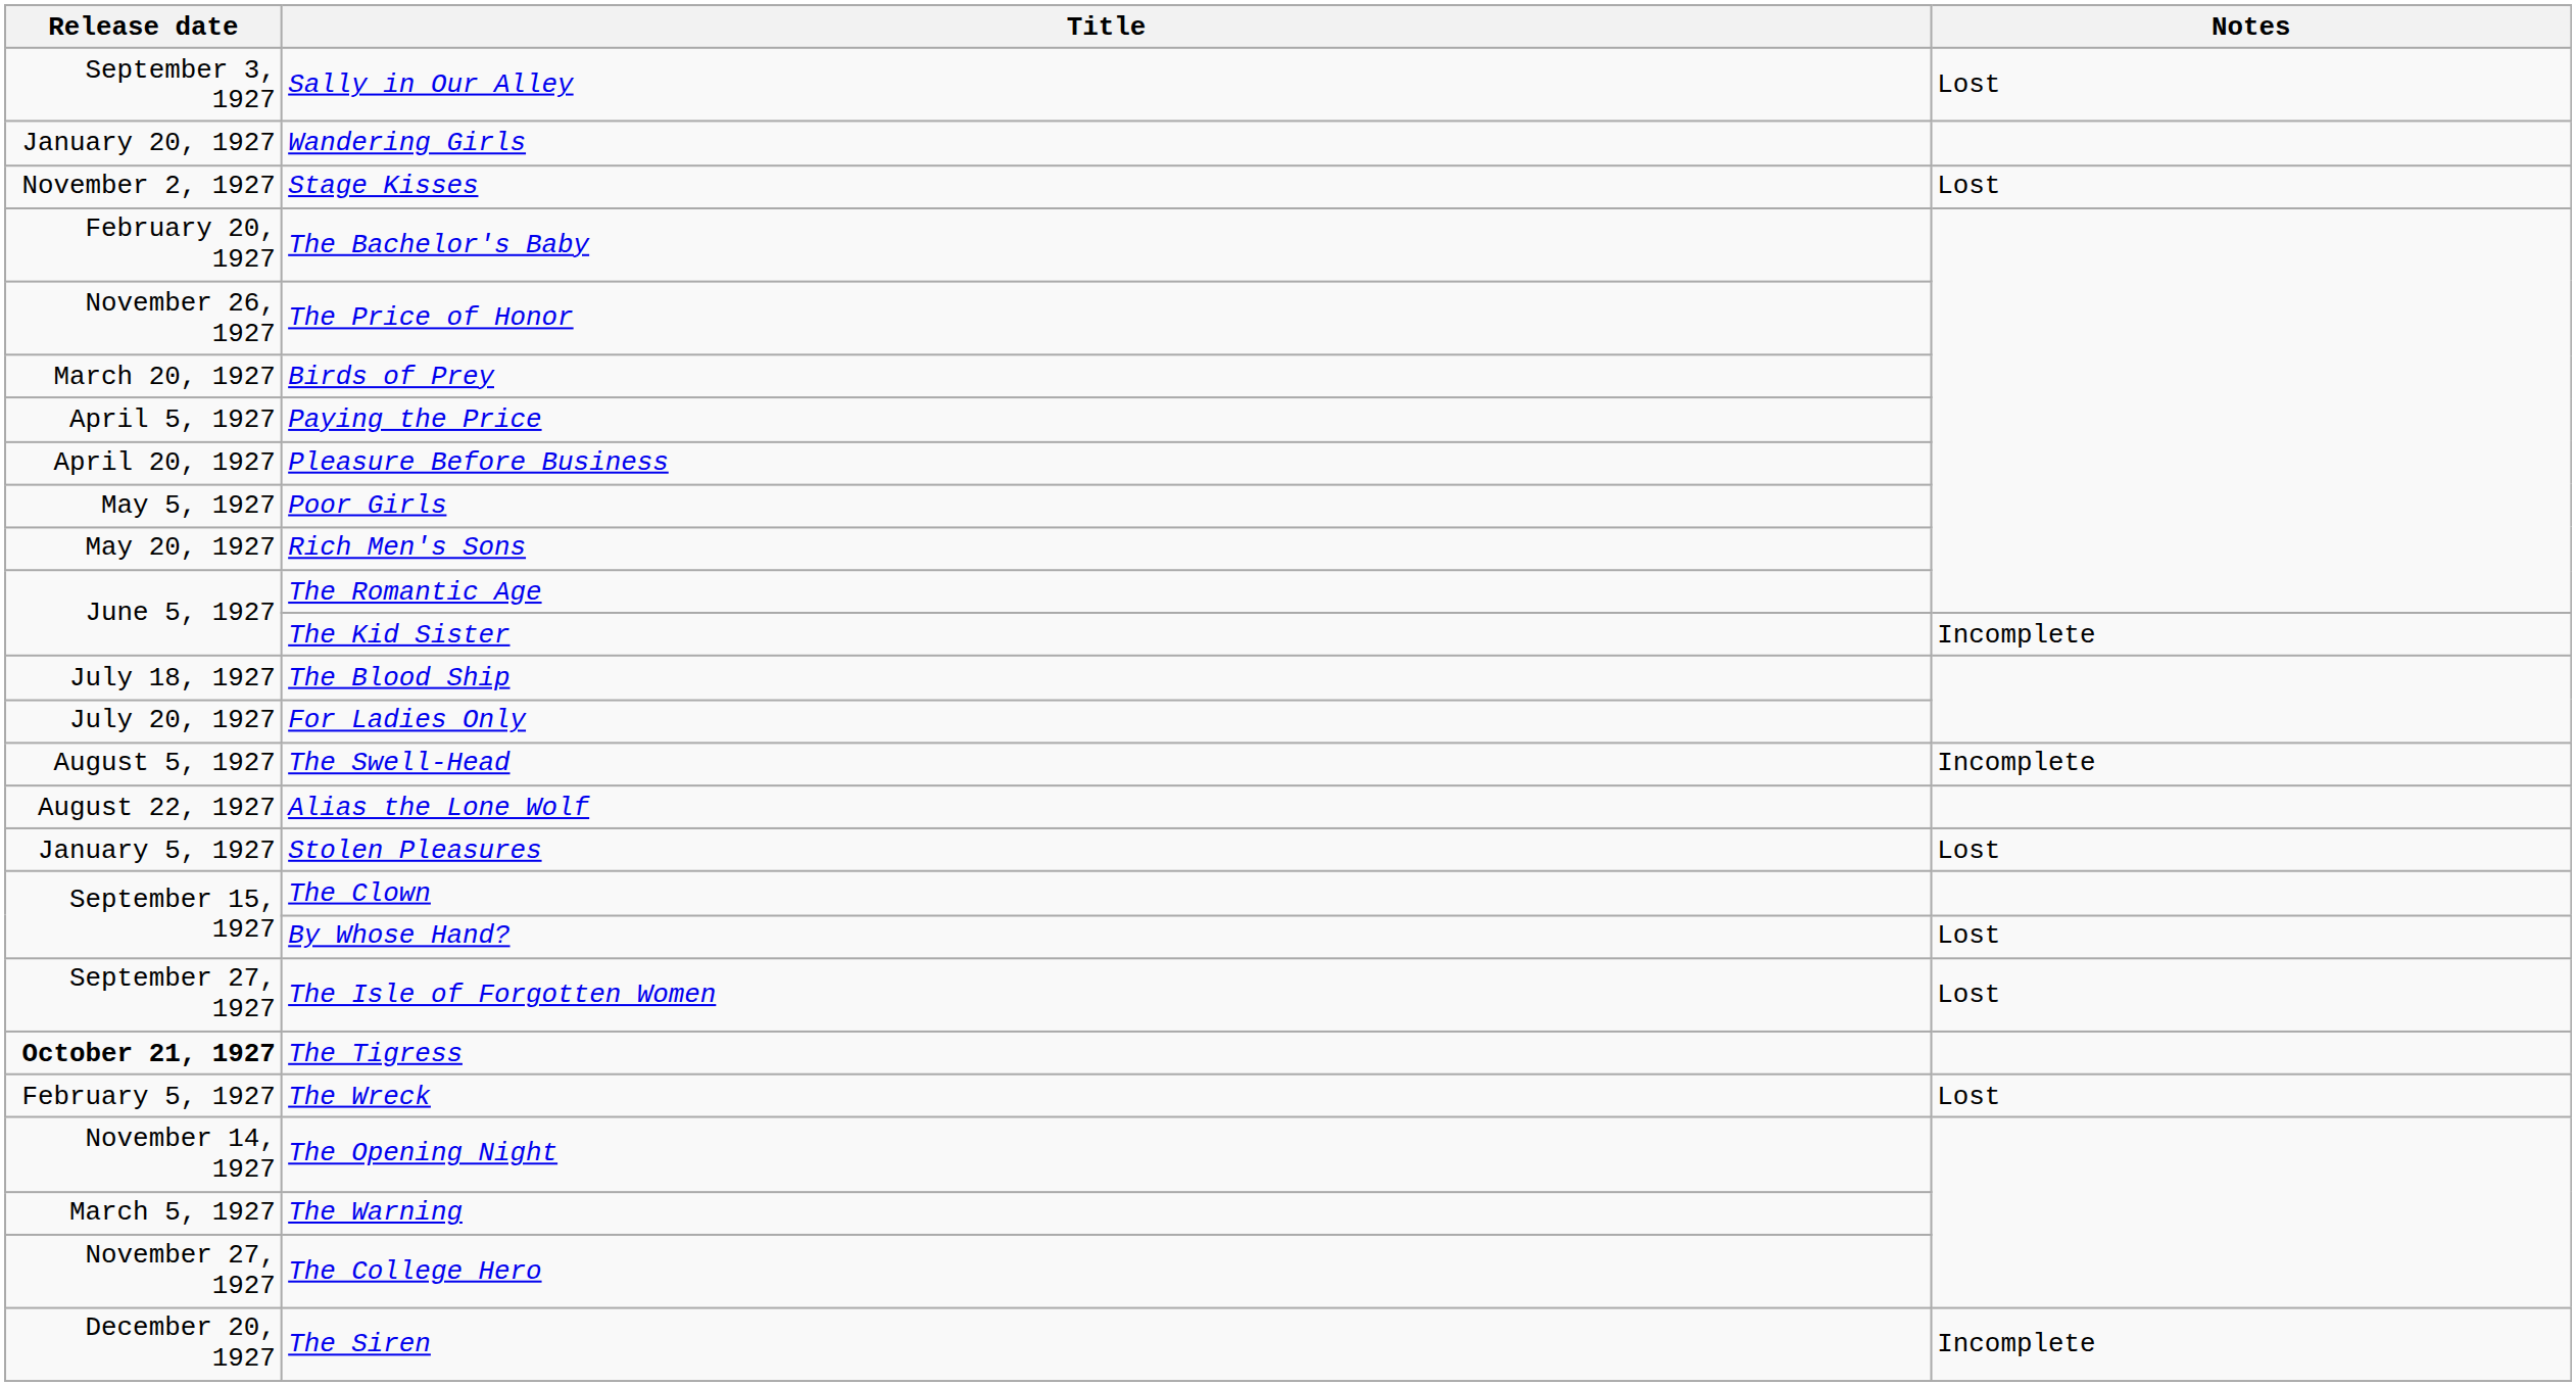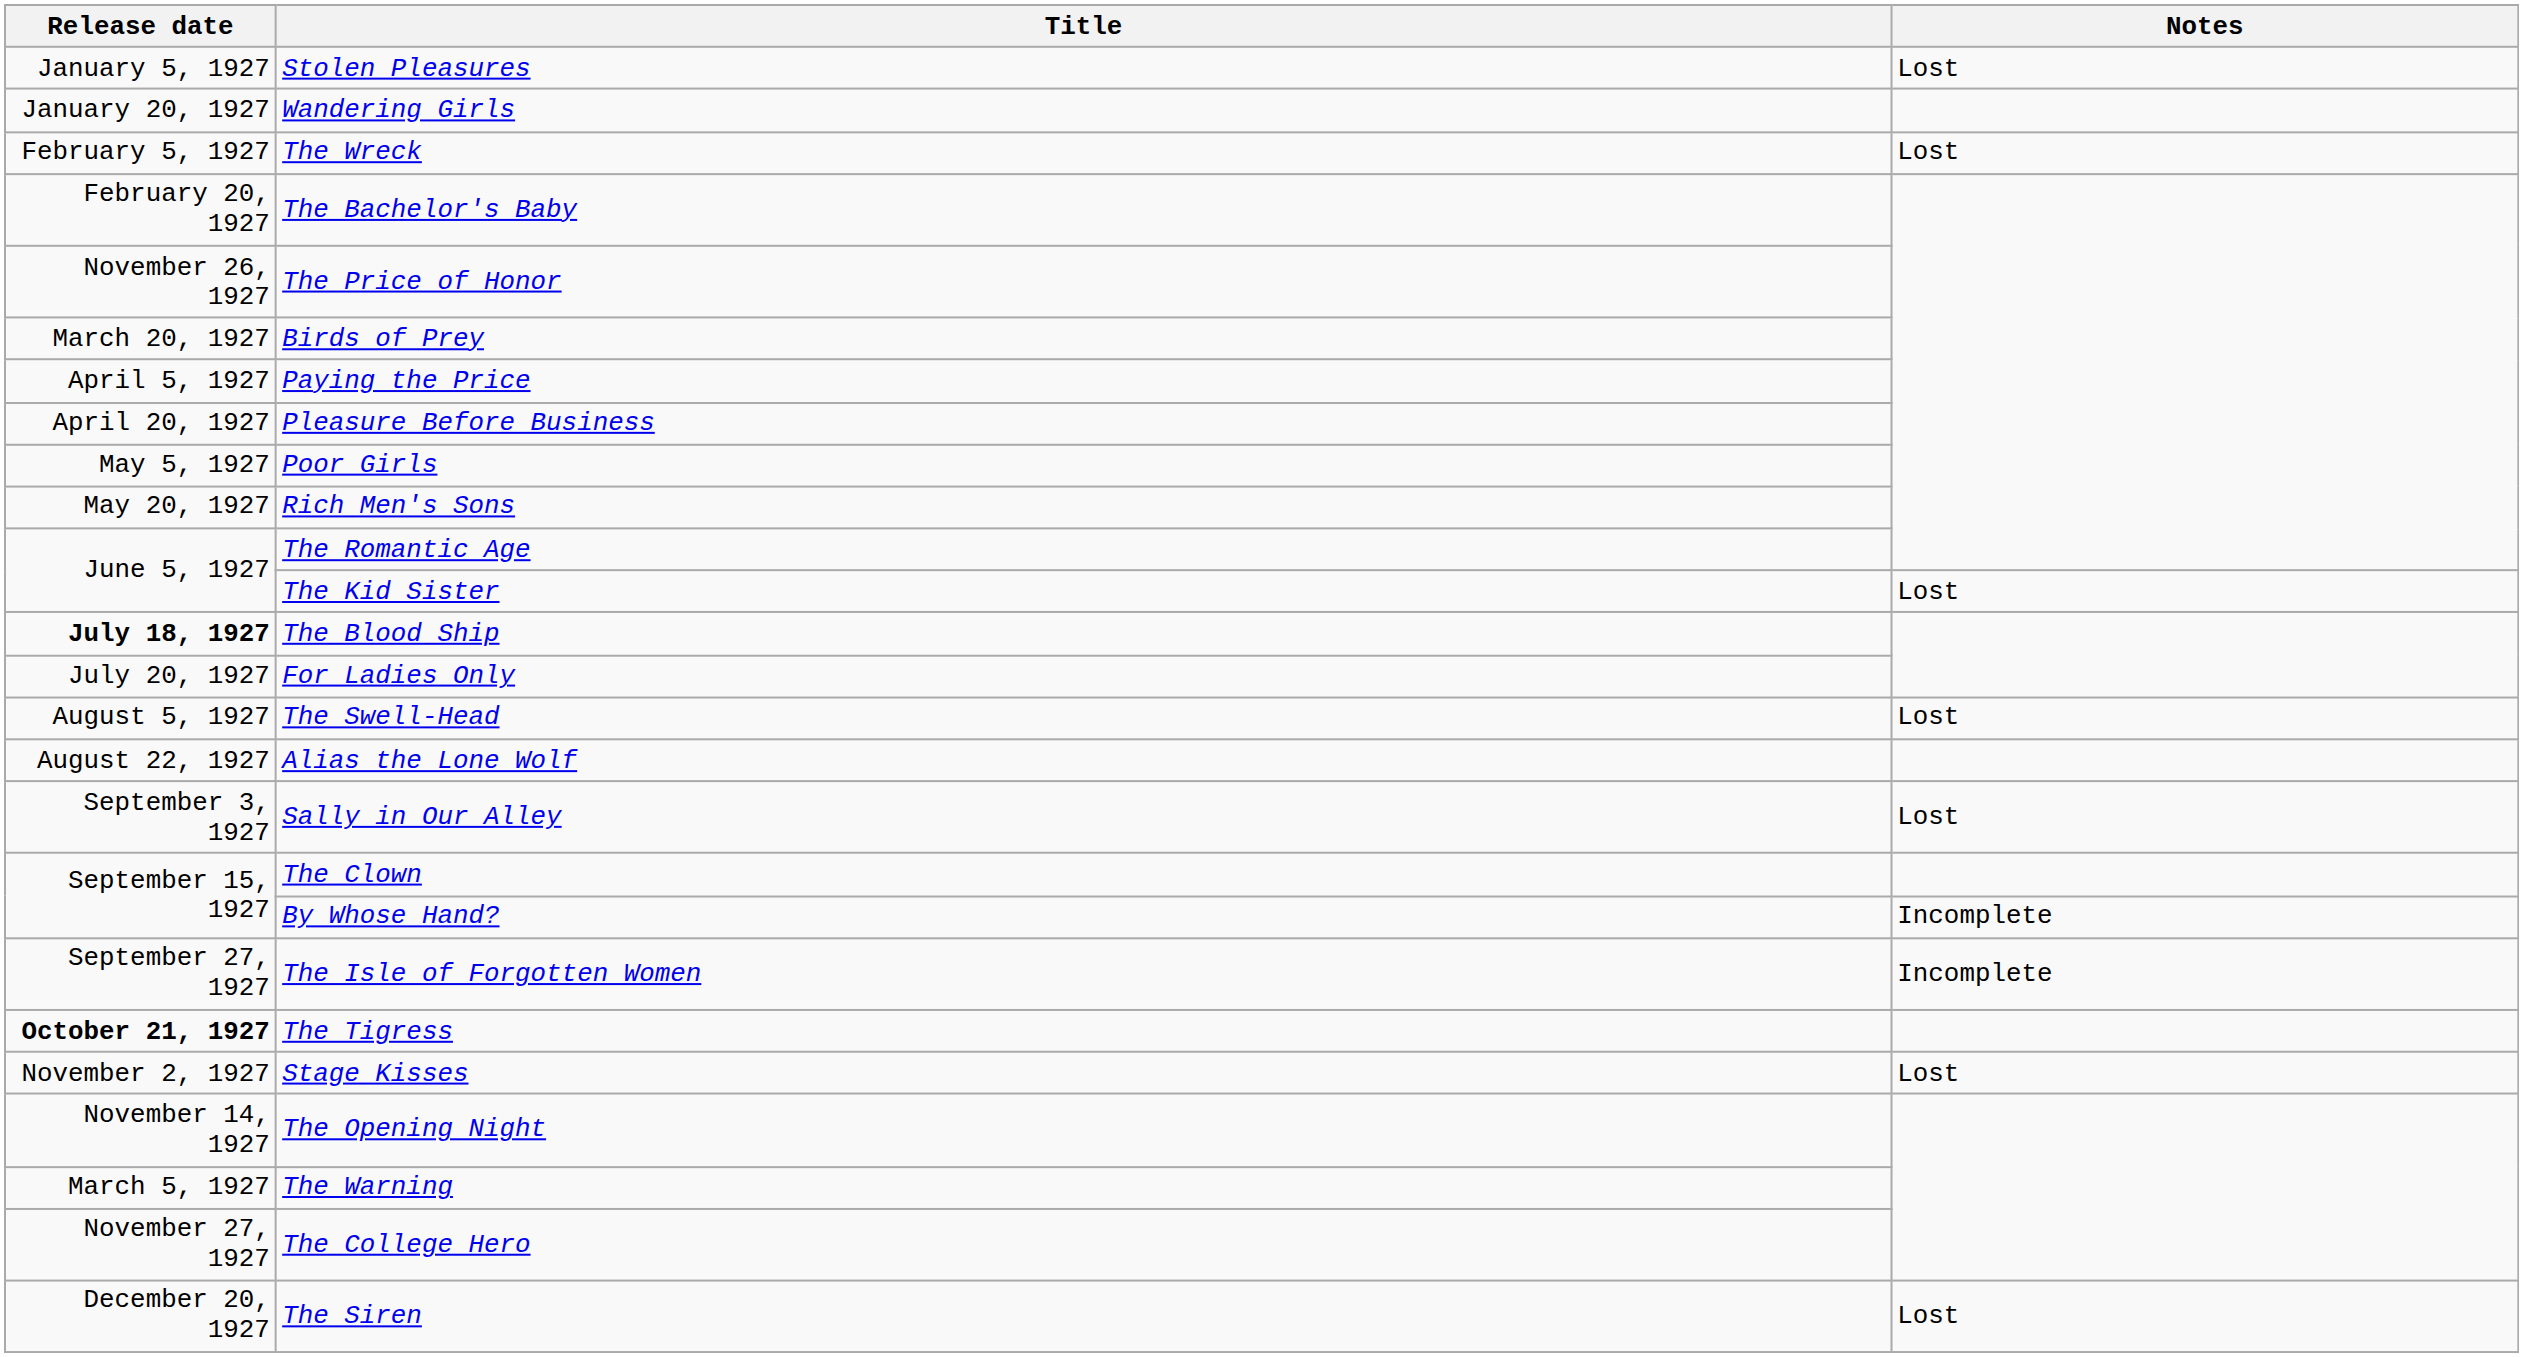 <table class="wikitable sortable" style="width:100%;">
 <tr>
 <th scope="col" style="width:130px;">Release date</th>
 <th>Title</th>
 <th>Notes</th>
 </tr>
 <tr>
-<td style="text-align:right;">September 3, 1927</td>
-<td><em><a href='#'>Sally in Our Alley</a></em></td>
+<td style="text-align:right;">January 5, 1927</td>
+<td><em><a href='#'>Stolen Pleasures</a></em></td>
 <td>Lost</td>
 </tr>
 <tr>
 <td style="text-align:right;">January 20, 1927</td>
 <td><em><a href='#'>Wandering Girls</a></em></td>
 </tr>
 <tr>
-<td style="text-align:right;">November 2, 1927</td>
-<td><em><a href='#'>Stage Kisses</a></em></td>
+<td style="text-align:right;">February 5, 1927</td>
+<td><em><a href='#'>The Wreck</a></em></td>
 <td>Lost</td>
 </tr>
 <tr>
 <td style="text-align:right;">February 20, 1927</td>
 <td><em><a href='#'>The Bachelor's Baby</a></em></td>
 </tr>
 <tr>
 <td style="text-align:right;">November 26, 1927</td>
 <td><em><a href='#'>The Price of Honor</a></em></td>
 </tr>
 <tr>
 <td style="text-align:right;">March 20, 1927</td>
 <td><em><a href='#'>Birds of Prey</a></em></td>
 </tr>
 <tr>
 <td style="text-align:right;">April 5, 1927</td>
 <td><em><a href='#'>Paying the Price</a></em></td>
 </tr>
 <tr>
 <td style="text-align:right;">April 20, 1927</td>
 <td><em><a href='#'>Pleasure Before Business</a></em></td>
 </tr>
 <tr>
 <td style="text-align:right;">May 5, 1927</td>
 <td><em><a href='#'>Poor Girls</a></em></td>
 </tr>
 <tr>
 <td style="text-align:right;">May 20, 1927</td>
 <td><em><a href='#'>Rich Men's Sons</a></em></td>
 </tr>
 <tr>
 <td style="text-align:right;" rowspan="2">June 5, 1927</td>
 <td><em><a href='#'>The Romantic Age</a></em></td>
 </tr>
 <tr>
 <td><em><a href='#'>The Kid Sister</a></em></td>
-<td>Incomplete</td>
+<td>Lost</td>
 </tr>
 <tr>
-<td style="text-align:right;">July 18, 1927</td>
+<td style="text-align:right;"><strong>July 18, 1927</strong></td>
 <td><em><a href='#'>The Blood Ship</a></em></td>
 </tr>
 <tr>
 <td style="text-align:right;">July 20, 1927</td>
 <td><em><a href='#'>For Ladies Only</a></em></td>
 </tr>
 <tr>
 <td style="text-align:right;">August 5, 1927</td>
 <td><em><a href='#'>The Swell-Head</a></em></td>
-<td>Incomplete</td>
+<td>Lost</td>
 </tr>
 <tr>
 <td style="text-align:right;">August 22, 1927</td>
 <td><em><a href='#'>Alias the Lone Wolf</a></em></td>
 </tr>
 <tr>
-<td style="text-align:right;">January 5, 1927</td>
-<td><em><a href='#'>Stolen Pleasures</a></em></td>
+<td style="text-align:right;">September 3, 1927</td>
+<td><em><a href='#'>Sally in Our Alley</a></em></td>
 <td>Lost</td>
 </tr>
 <tr>
 <td style="text-align:right;" rowspan="2">September 15, 1927</td>
 <td><em><a href='#'>The Clown</a></em></td>
 </tr>
 <tr>
 <td><em><a href='#'>By Whose Hand?</a></em></td>
-<td>Lost</td>
+<td>Incomplete</td>
 </tr>
 <tr>
 <td style="text-align:right;">September 27, 1927</td>
 <td><em><a href='#'>The Isle of Forgotten Women</a></em></td>
-<td>Lost</td>
+<td>Incomplete</td>
 </tr>
 <tr>
 <td style="text-align:right;"><strong>October 21, 1927</strong></td>
 <td><em><a href='#'>The Tigress</a></em></td>
 </tr>
 <tr>
-<td style="text-align:right;">February 5, 1927</td>
-<td><em><a href='#'>The Wreck</a></em></td>
+<td style="text-align:right;">November 2, 1927</td>
+<td><em><a href='#'>Stage Kisses</a></em></td>
 <td>Lost</td>
 </tr>
 <tr>
 <td style="text-align:right;">November 14, 1927</td>
 <td><em><a href='#'>The Opening Night</a></em></td>
 </tr>
 <tr>
 <td style="text-align:right;">March 5, 1927</td>
 <td><em><a href='#'>The Warning</a></em></td>
 </tr>
 <tr>
 <td style="text-align:right;">November 27, 1927</td>
 <td><em><a href='#'>The College Hero</a></em></td>
 </tr>
 <tr>
 <td style="text-align:right;">December 20, 1927</td>
 <td><em><a href='#'>The Siren</a></em></td>
-<td>Incomplete</td>
+<td>Lost</td>
 </tr>
 <tr>
 </tr>
 </table>
